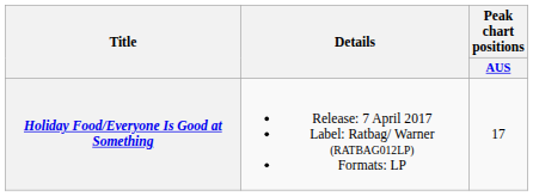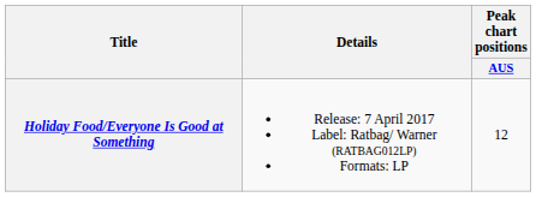 <table class="wikitable plainrowheaders" style="text-align:center">
 <tr>
 <th scope="col" rowspan="2">Title</th>
 <th scope="col" rowspan="2">Details</th>
 <th scope="col" colspan="1">Peak chart positions</th>
 </tr>
 <tr>
 <th scope="col" style="width:3em;font-size:90%;"><a href='#'>AUS</a><br></th>
 </tr>
 <tr>
 <th scope="row"><em><a href='#'>Holiday Food/Everyone Is Good at Something</a></em></th>
 <td><br><ul><li>Release: 7 April 2017</li><li>Label: Ratbag/ Warner <small>(RATBAG012LP)</small></li><li>Formats: LP</li></ul></td>
-<td>17</td>
+<td>12</td>
 </tr>
 </table>
